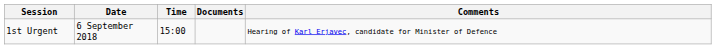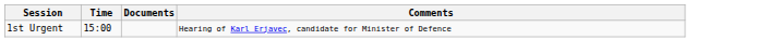 <table class="wikitable mw-collapsible" style="line-height:16px;">
 <tr>
 <th style="width:100px;">Session</th>
-<th style="width:120px;">Date</th>
 <th style="width:50px;">Time</th>
 <th style="width:50px;">Documents</th>
 <th style="width:700px;">Comments</th>
 </tr>
 <tr>
 <td>1st Urgent</td>
-<td>6 September 2018</td>
 <td>15:00</td>
 <td></td>
 <td><small>Hearing of <a href='#'>Karl Erjavec</a>, candidate for Minister of Defence</small></td>
 </tr>
 </table>
